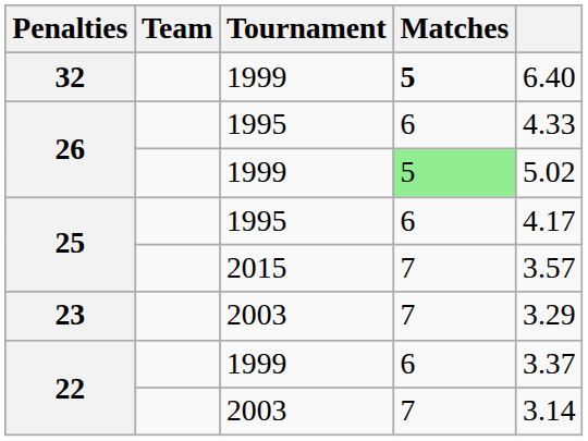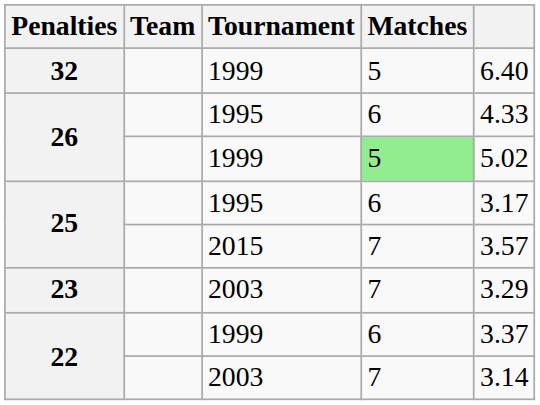 <table class="wikitable sortable">
 <tr>
 <th>Penalties</th>
 <th>Team</th>
 <th>Tournament</th>
 <th>Matches</th>
 <th></th>
 </tr>
 <tr>
 <th>32</th>
 <td></td>
 <td>1999</td>
-<td><strong>5</strong></td>
+<td>5</td>
 <td>6.40</td>
 </tr>
 <tr>
 <th rowspan=2>26</th>
 <td></td>
 <td>1995</td>
 <td>6</td>
 <td>4.33</td>
 </tr>
 <tr>
 <td></td>
 <td>1999</td>
 <td style="background: lightgreen;">5</td>
 <td>5.02</td>
 </tr>
 <tr>
 <th rowspan=2>25</th>
 <td></td>
 <td>1995</td>
 <td>6</td>
-<td>4.17</td>
+<td>3.17</td>
 </tr>
 <tr>
 <td></td>
 <td>2015</td>
 <td>7</td>
 <td>3.57</td>
 </tr>
 <tr>
 <th>23</th>
 <td></td>
 <td>2003</td>
 <td>7</td>
 <td>3.29</td>
 </tr>
 <tr>
 <th rowspan=2>22</th>
 <td></td>
 <td>1999</td>
 <td>6</td>
 <td>3.37</td>
 </tr>
 <tr>
 <td></td>
 <td>2003</td>
 <td>7</td>
 <td>3.14</td>
 </tr>
 </table>
